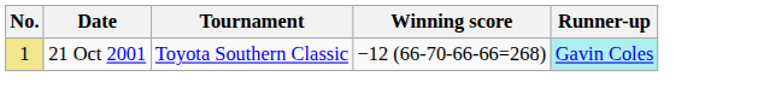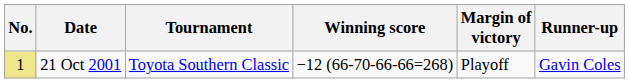 <table class="wikitable" style="font-size:95%;">
 <tr>
 <th>No.</th>
 <th>Date</th>
 <th>Tournament</th>
 <th>Winning score</th>
+<th>Margin of<br>victory</th>
 <th>Runner-up</th>
 </tr>
 <tr>
 <td align=center style="background: khaki;">1</td>
 <td align=right>21 Oct <a href='#'>2001</a></td>
 <td><a href='#'>Toyota Southern Classic</a></td>
 <td>−12 (66-70-66-66=268)</td>
-<td style="background: paleturquoise;"> <a href='#'>Gavin Coles</a></td>
+<td>Playoff</td>
+<td> <a href='#'>Gavin Coles</a></td>
 </tr>
 </table>
